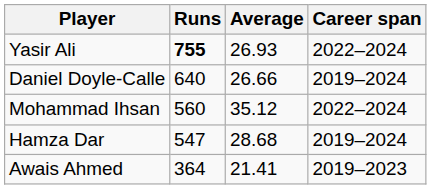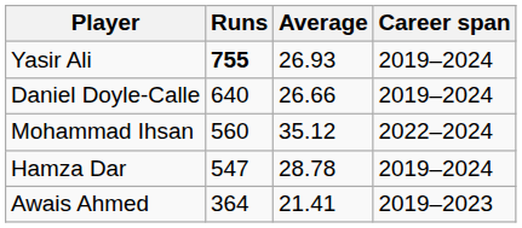 <table class="wikitable">
 <tr>
 <th>Player</th>
 <th>Runs</th>
 <th>Average</th>
 <th>Career span</th>
 </tr>
 <tr>
 <td>Yasir Ali</td>
 <td><strong>755</strong></td>
 <td>26.93</td>
-<td>2022–2024</td>
+<td>2019–2024</td>
 </tr>
 <tr>
 <td>Daniel Doyle-Calle</td>
 <td>640</td>
 <td>26.66</td>
 <td>2019–2024</td>
 </tr>
 <tr>
 <td>Mohammad Ihsan</td>
 <td>560</td>
 <td>35.12</td>
 <td>2022–2024</td>
 </tr>
 <tr>
 <td>Hamza Dar</td>
 <td>547</td>
-<td>28.68</td>
+<td>28.78</td>
 <td>2019–2024</td>
 </tr>
 <tr>
 <td>Awais Ahmed</td>
 <td>364</td>
 <td>21.41</td>
 <td>2019–2023</td>
 </tr>
 </table>
